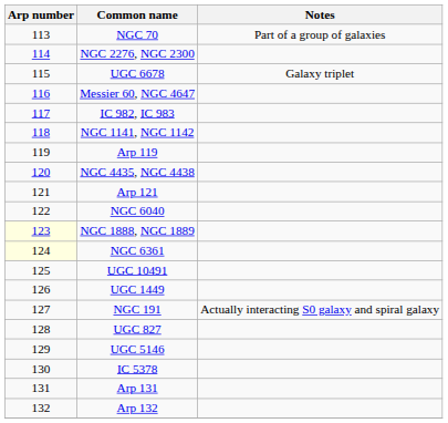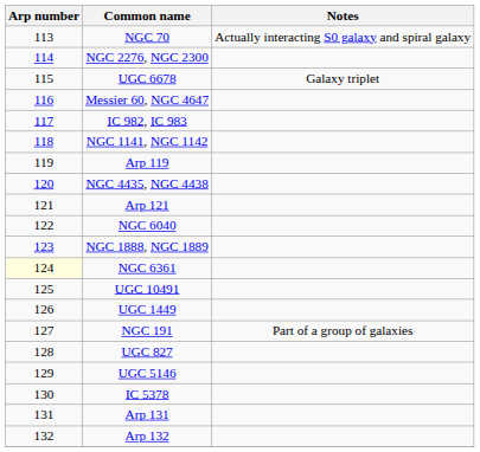 <table class="wikitable" style="text-align:center;">
 <tr>
 <th>Arp number</th>
 <th>Common name</th>
 <th>Notes</th>
 </tr>
 <tr>
 <td>113</td>
 <td><a href='#'>NGC 70</a></td>
-<td>Part of a group of galaxies</td>
+<td>Actually interacting <a href='#'>S0 galaxy</a> and spiral galaxy</td>
 </tr>
 <tr>
 <td><a href='#'>114</a></td>
 <td><a href='#'>NGC 2276</a>, <a href='#'>NGC 2300</a></td>
 <td></td>
 </tr>
 <tr>
 <td>115</td>
 <td><a href='#'>UGC 6678</a></td>
 <td>Galaxy triplet</td>
 </tr>
 <tr>
 <td><a href='#'>116</a></td>
 <td><a href='#'>Messier 60</a>, <a href='#'>NGC 4647</a></td>
 <td></td>
 </tr>
 <tr>
 <td><a href='#'>117</a></td>
 <td><a href='#'>IC 982</a>, <a href='#'>IC 983</a></td>
 <td></td>
 </tr>
 <tr>
 <td><a href='#'>118</a></td>
 <td><a href='#'>NGC 1141</a>, <a href='#'>NGC 1142</a></td>
 <td></td>
 </tr>
 <tr>
 <td>119</td>
 <td><a href='#'>Arp 119</a></td>
 <td></td>
 </tr>
 <tr>
 <td><a href='#'>120</a></td>
 <td><a href='#'>NGC 4435</a>, <a href='#'>NGC 4438</a></td>
 <td></td>
 </tr>
 <tr>
 <td>121</td>
 <td><a href='#'>Arp 121</a></td>
 <td></td>
 </tr>
 <tr>
 <td>122</td>
 <td><a href='#'>NGC 6040</a></td>
 <td></td>
 </tr>
 <tr>
-<td style="background: lightyellow;"><a href='#'>123</a></td>
+<td><a href='#'>123</a></td>
 <td><a href='#'>NGC 1888</a>, <a href='#'>NGC 1889</a></td>
 <td></td>
 </tr>
 <tr>
 <td style="background: lightyellow;">124</td>
 <td><a href='#'>NGC 6361</a></td>
 <td></td>
 </tr>
 <tr>
 <td>125</td>
 <td><a href='#'>UGC 10491</a></td>
 <td></td>
 </tr>
 <tr>
 <td>126</td>
 <td><a href='#'>UGC 1449</a></td>
 <td></td>
 </tr>
 <tr>
 <td>127</td>
 <td><a href='#'>NGC 191</a></td>
-<td>Actually interacting <a href='#'>S0 galaxy</a> and spiral galaxy</td>
+<td>Part of a group of galaxies</td>
 </tr>
 <tr>
 <td>128</td>
 <td><a href='#'>UGC 827</a></td>
 <td></td>
 </tr>
 <tr>
 <td>129</td>
 <td><a href='#'>UGC 5146</a></td>
 <td></td>
 </tr>
 <tr>
 <td>130</td>
 <td><a href='#'>IC 5378</a></td>
 <td></td>
 </tr>
 <tr>
 <td>131</td>
 <td><a href='#'>Arp 131</a></td>
 <td></td>
 </tr>
 <tr>
 <td>132</td>
 <td><a href='#'>Arp 132</a></td>
 <td></td>
 </tr>
 <tr>
 </tr>
 </table>
